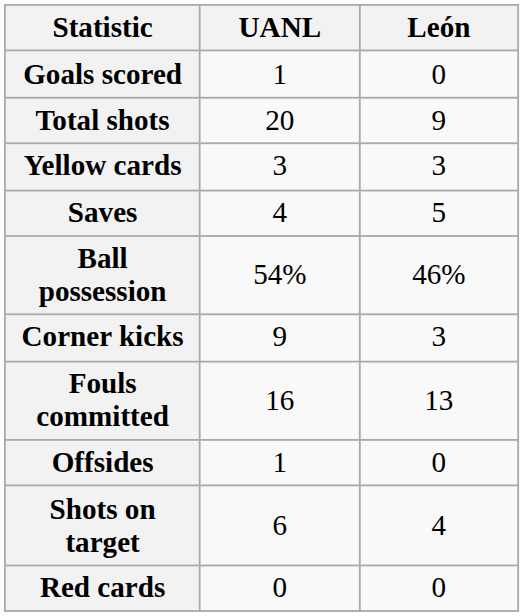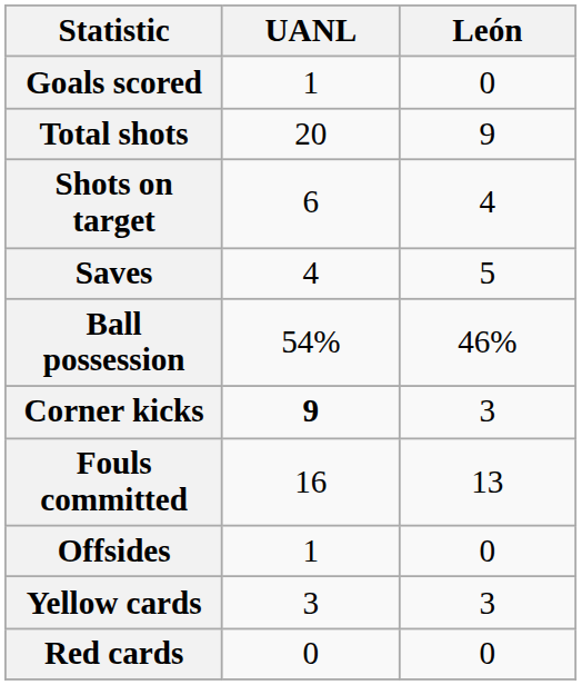 <table class="wikitable plainrowheaders" style="text-align:center">
 <tr>
 <th scope="col" style="width:100px">Statistic</th>
 <th scope="col" style="width:80px">UANL</th>
 <th scope="col" style="width:80px">León</th>
 </tr>
 <tr>
 <th scope=row>Goals scored</th>
 <td>1</td>
 <td>0</td>
 </tr>
 <tr>
 <th scope=row>Total shots</th>
 <td>20</td>
 <td>9</td>
 </tr>
 <tr>
-<th scope=row>Yellow cards</th>
-<td>3</td>
-<td>3</td>
+<th scope=row>Shots on target</th>
+<td>6</td>
+<td>4</td>
 </tr>
 <tr>
 <th scope=row>Saves</th>
 <td>4</td>
 <td>5</td>
 </tr>
 <tr>
 <th scope=row>Ball possession</th>
 <td>54%</td>
 <td>46%</td>
 </tr>
 <tr>
 <th scope=row>Corner kicks</th>
-<td>9</td>
+<td><strong>9</strong></td>
 <td>3</td>
 </tr>
 <tr>
 <th scope=row>Fouls committed</th>
 <td>16</td>
 <td>13</td>
 </tr>
 <tr>
 <th scope=row>Offsides</th>
 <td>1</td>
 <td>0</td>
 </tr>
 <tr>
-<th scope=row>Shots on target</th>
-<td>6</td>
-<td>4</td>
+<th scope=row>Yellow cards</th>
+<td>3</td>
+<td>3</td>
 </tr>
 <tr>
 <th scope=row>Red cards</th>
 <td>0</td>
 <td>0</td>
 </tr>
 </table>
